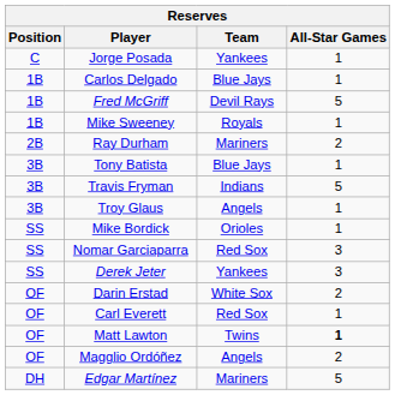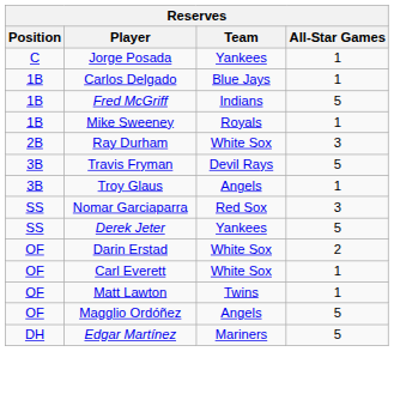 <table class="wikitable" style="font-size: 100%; text-align:center;">
 <tr>
 <th colspan="4">Reserves</th>
 </tr>
 <tr>
 <th>Position</th>
 <th width="150">Player</th>
 <th width="100">Team</th>
 <th>All-Star Games</th>
 </tr>
 <tr>
 <td><a href='#'>C</a></td>
 <td><a href='#'>Jorge Posada</a></td>
 <td><a href='#'>Yankees</a></td>
 <td>1</td>
 </tr>
 <tr>
 <td><a href='#'>1B</a></td>
 <td><a href='#'>Carlos Delgado</a></td>
 <td><a href='#'>Blue Jays</a></td>
 <td>1</td>
 </tr>
 <tr>
 <td><a href='#'>1B</a></td>
 <td><em><a href='#'>Fred McGriff</a></em></td>
-<td><a href='#'>Devil Rays</a></td>
+<td><a href='#'>Indians</a></td>
 <td>5</td>
 </tr>
 <tr>
 <td><a href='#'>1B</a></td>
 <td><a href='#'>Mike Sweeney</a></td>
 <td><a href='#'>Royals</a></td>
 <td>1</td>
 </tr>
 <tr>
 <td><a href='#'>2B</a></td>
 <td><a href='#'>Ray Durham</a></td>
-<td><a href='#'>Mariners</a></td>
-<td>2</td>
-</tr>
-<tr>
-<td><a href='#'>3B</a></td>
-<td><a href='#'>Tony Batista</a></td>
-<td><a href='#'>Blue Jays</a></td>
-<td>1</td>
+<td><a href='#'>White Sox</a></td>
+<td>3</td>
 </tr>
 <tr>
 <td><a href='#'>3B</a></td>
 <td><a href='#'>Travis Fryman</a></td>
-<td><a href='#'>Indians</a></td>
+<td><a href='#'>Devil Rays</a></td>
 <td>5</td>
 </tr>
 <tr>
 <td><a href='#'>3B</a></td>
 <td><a href='#'>Troy Glaus</a></td>
 <td><a href='#'>Angels</a></td>
-<td>1</td>
-</tr>
-<tr>
-<td><a href='#'>SS</a></td>
-<td><a href='#'>Mike Bordick</a></td>
-<td><a href='#'>Orioles</a></td>
 <td>1</td>
 </tr>
 <tr>
 <td><a href='#'>SS</a></td>
 <td><a href='#'>Nomar Garciaparra</a></td>
 <td><a href='#'>Red Sox</a></td>
 <td>3</td>
 </tr>
 <tr>
 <td><a href='#'>SS</a></td>
 <td><em><a href='#'>Derek Jeter</a></em></td>
 <td><a href='#'>Yankees</a></td>
-<td>3</td>
+<td>5</td>
 </tr>
 <tr>
 <td><a href='#'>OF</a></td>
 <td><a href='#'>Darin Erstad</a></td>
 <td><a href='#'>White Sox</a></td>
 <td>2</td>
 </tr>
 <tr>
 <td><a href='#'>OF</a></td>
 <td><a href='#'>Carl Everett</a></td>
-<td><a href='#'>Red Sox</a></td>
+<td><a href='#'>White Sox</a></td>
 <td>1</td>
 </tr>
 <tr>
 <td><a href='#'>OF</a></td>
 <td><a href='#'>Matt Lawton</a></td>
 <td><a href='#'>Twins</a></td>
-<td><strong>1</strong></td>
+<td>1</td>
 </tr>
 <tr>
 <td><a href='#'>OF</a></td>
 <td><a href='#'>Magglio Ordóñez</a></td>
 <td><a href='#'>Angels</a></td>
-<td>2</td>
+<td>5</td>
 </tr>
 <tr>
 <td><a href='#'>DH</a></td>
 <td><em><a href='#'>Edgar Martínez</a></em></td>
 <td><a href='#'>Mariners</a></td>
 <td>5</td>
 </tr>
 </table>
